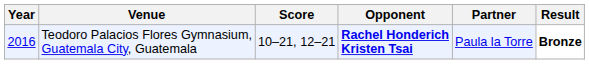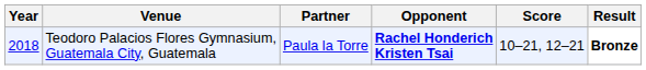 <table class="sortable wikitable" style="font-size: 90%;">
 <tr>
 <th>Year</th>
 <th>Venue</th>
+<th>Partner</th>
+<th>Opponent</th>
 <th>Score</th>
-<th>Opponent</th>
-<th>Partner</th>
 <th>Result</th>
 </tr>
 <tr style="background:#ECF2FF">
-<td align="center"><a href='#'>2016</a></td>
+<td align="center"><a href='#'>2018</a></td>
 <td align="left">Teodoro Palacios Flores Gymnasium,<br><a href='#'>Guatemala City</a>, Guatemala</td>
+<td align="left"> <a href='#'>Paula la Torre</a></td>
+<td align="left"><strong> <a href='#'>Rachel Honderich</a><br> <a href='#'>Kristen Tsai</a></strong></td>
 <td align="left">10–21, 12–21</td>
-<td align="left"><strong> <a href='#'>Rachel Honderich</a><br> <a href='#'>Kristen Tsai</a></strong></td>
-<td align="left"> <a href='#'>Paula la Torre</a></td>
 <td style="text-align:left; background:white"> <strong>Bronze</strong></td>
 </tr>
 </table>
